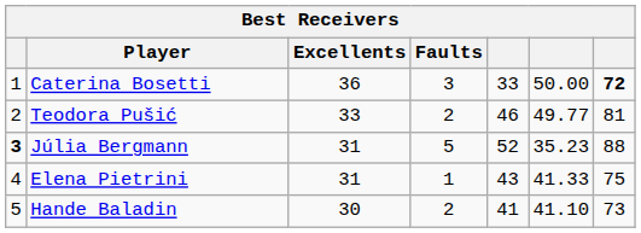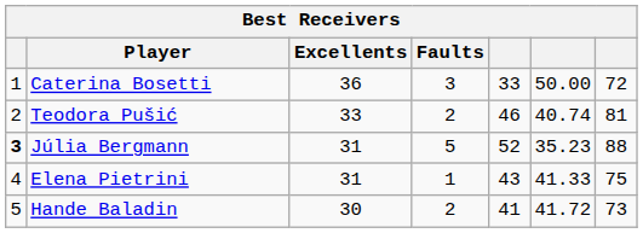 <table class="wikitable sortable" style=font-size:90%>
 <tr>
 <th colspan=7>Best Receivers</th>
 </tr>
 <tr>
 <th></th>
 <th width=158>Player</th>
 <th width=20>Excellents</th>
 <th width=20>Faults</th>
 <th width=20></th>
 <th width=20></th>
 <th width=20></th>
 </tr>
 <tr>
 <td>1</td>
 <td> <a href='#'>Caterina Bosetti</a></td>
 <td align=center>36</td>
 <td align=center>3</td>
 <td align=center>33</td>
 <td align=center>50.00</td>
-<td align=center><strong>72</strong></td>
+<td align=center>72</td>
 </tr>
 <tr>
 <td>2</td>
 <td> <a href='#'>Teodora Pušić</a></td>
 <td align=center>33</td>
 <td align=center>2</td>
 <td align=center>46</td>
-<td align=center>49.77</td>
+<td align=center>40.74</td>
 <td align=center>81</td>
 </tr>
 <tr>
 <td><strong>3</strong></td>
 <td> <a href='#'>Júlia Bergmann</a></td>
 <td align=center>31</td>
 <td align=center>5</td>
 <td align=center>52</td>
 <td align=center>35.23</td>
 <td align=center>88</td>
 </tr>
 <tr>
 <td>4</td>
 <td> <a href='#'>Elena Pietrini</a></td>
 <td align=center>31</td>
 <td align=center>1</td>
 <td align=center>43</td>
 <td align=center>41.33</td>
 <td align=center>75</td>
 </tr>
 <tr>
 <td>5</td>
 <td> <a href='#'>Hande Baladin</a></td>
 <td align=center>30</td>
 <td align=center>2</td>
 <td align=center>41</td>
-<td align=center>41.10</td>
+<td align=center>41.72</td>
 <td align=center>73</td>
 </tr>
 </table>
